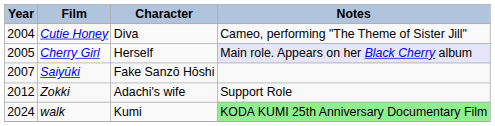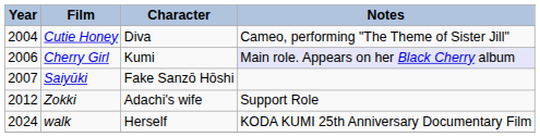 <table class="wikitable">
 <tr style="text-align:center;">
 <th style="background:#B0C4DE;">Year</th>
 <th style="background:#B0C4DE;">Film</th>
 <th style="background:#B0C4DE;">Character</th>
 <th style="background:#B0C4DE;">Notes</th>
 </tr>
 <tr>
 <td>2004</td>
 <td><em><a href='#'>Cutie Honey</a></em></td>
 <td>Diva</td>
 <td>Cameo, performing "The Theme of Sister Jill"</td>
 </tr>
 <tr>
-<td>2005</td>
+<td>2006</td>
 <td><em><a href='#'>Cherry Girl</a></em></td>
-<td>Herself</td>
+<td>Kumi</td>
 <td style="background: lavender;">Main role. Appears on her <em><a href='#'>Black Cherry</a></em> album</td>
 </tr>
 <tr>
 <td>2007</td>
 <td><em><a href='#'>Saiyūki</a></em></td>
 <td>Fake Sanzō Hōshi</td>
 <td></td>
 </tr>
 <tr>
 <td>2012</td>
 <td><em>Zokki</em></td>
 <td>Adachi's wife</td>
 <td>Support Role</td>
 </tr>
 <tr>
 <td>2024</td>
 <td><em>walk</em></td>
-<td>Kumi</td>
-<td style="background: lightgreen;">KODA KUMI 25th Anniversary Documentary Film</td>
+<td>Herself</td>
+<td>KODA KUMI 25th Anniversary Documentary Film</td>
 </tr>
 <tr>
 </tr>
 </table>
